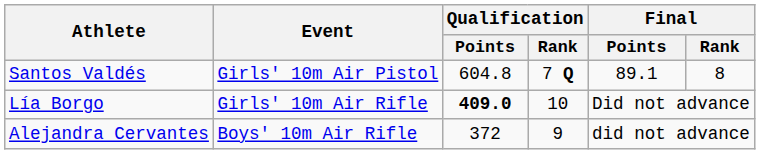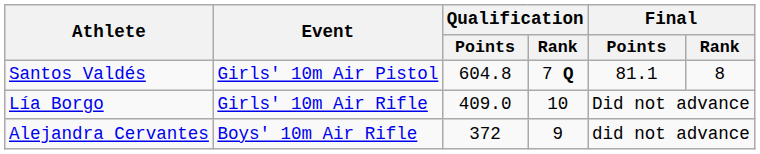 <table class="wikitable" style="font-size:90%;">
 <tr>
 <th rowspan=2>Athlete</th>
 <th rowspan=2>Event</th>
 <th colspan=2>Qualification</th>
 <th colspan=2>Final</th>
 </tr>
 <tr style="font-size:95%">
 <th>Points</th>
 <th>Rank</th>
 <th>Points</th>
 <th>Rank</th>
 </tr>
 <tr align=center>
 <td align=left><a href='#'>Santos Valdés</a></td>
 <td align=left><a href='#'>Girls' 10m Air Pistol</a></td>
 <td>604.8</td>
 <td>7 <strong>Q</strong></td>
-<td>89.1</td>
+<td>81.1</td>
 <td>8</td>
 </tr>
 <tr align=center>
 <td align=left><a href='#'>Lía Borgo</a></td>
 <td align=left><a href='#'>Girls' 10m Air Rifle</a></td>
-<td><strong>409.0</strong></td>
+<td>409.0</td>
 <td>10</td>
 <td colspan=2>Did not advance</td>
 </tr>
 <tr align=center>
 <td align=left><a href='#'>Alejandra Cervantes</a></td>
 <td align=left><a href='#'>Boys' 10m Air Rifle</a></td>
 <td>372</td>
 <td>9</td>
 <td colspan=2>did not advance</td>
 </tr>
 </table>
